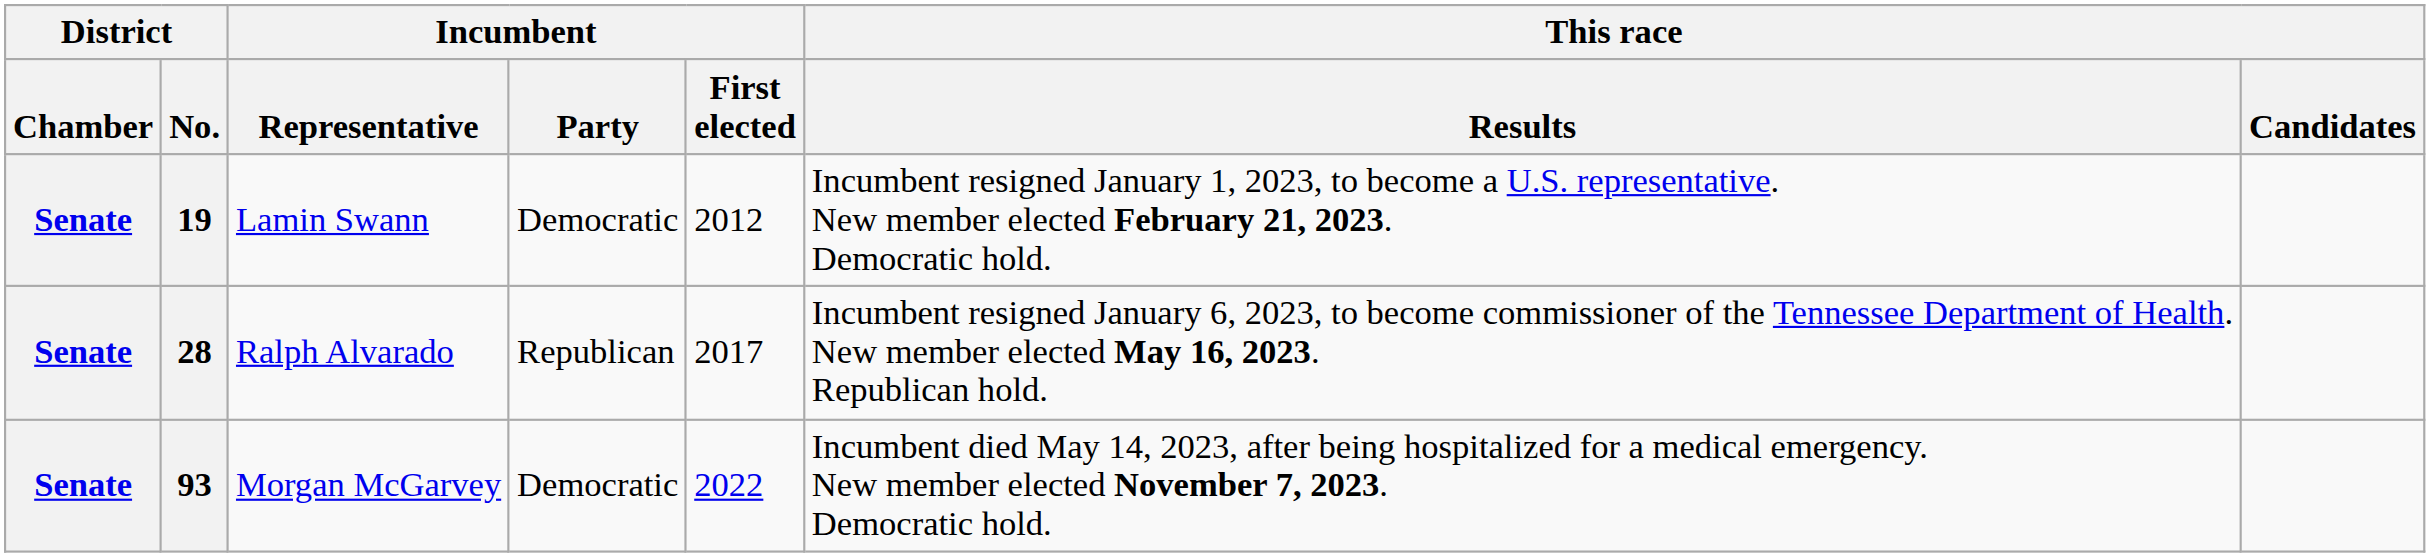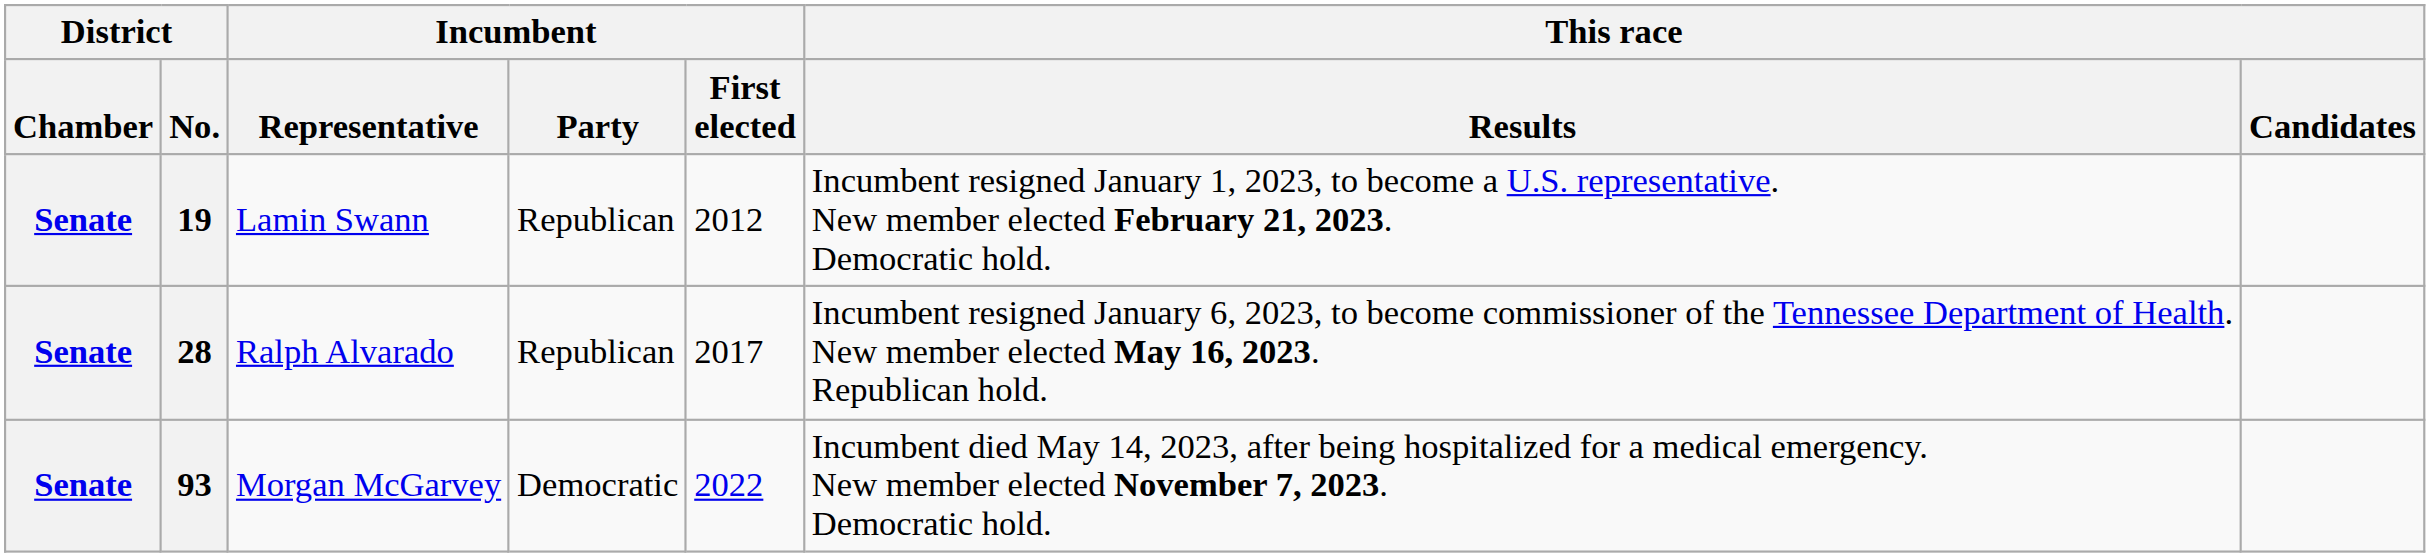 <table class="wikitable sortable">
 <tr valign=bottom>
 <th colspan="2">District</th>
 <th colspan="3">Incumbent</th>
 <th colspan="2">This race</th>
 </tr>
 <tr valign=bottom>
 <th>Chamber</th>
 <th>No.</th>
 <th>Representative</th>
 <th>Party</th>
 <th>First<br>elected</th>
 <th>Results</th>
 <th>Candidates</th>
 </tr>
 <tr>
 <th><a href='#'>Senate</a></th>
 <th>19</th>
 <td><a href='#'>Lamin Swann</a></td>
-<td>Democratic</td>
+<td>Republican</td>
 <td>2012</td>
 <td>Incumbent resigned January 1, 2023, to become a <a href='#'>U.S. representative</a>.<br>New member elected <strong>February 21, 2023</strong>.<br>Democratic hold.</td>
 <td nowrap></td>
 </tr>
 <tr>
 <th><a href='#'>Senate</a></th>
 <th>28</th>
 <td><a href='#'>Ralph Alvarado</a></td>
 <td>Republican</td>
 <td>2017</td>
 <td>Incumbent resigned January 6, 2023, to become commissioner of the <a href='#'>Tennessee Department of Health</a>.<br>New member elected <strong>May 16, 2023</strong>.<br>Republican hold.</td>
 <td nowrap></td>
 </tr>
 <tr>
 <th><a href='#'>Senate</a></th>
 <th>93</th>
 <td><a href='#'>Morgan McGarvey</a></td>
 <td>Democratic</td>
 <td><a href='#'>2022</a></td>
 <td>Incumbent died May 14, 2023, after being hospitalized for a medical emergency.<br>New member elected <strong>November 7, 2023</strong>.<br>Democratic hold.</td>
 <td nowrap></td>
 </tr>
 </table>
